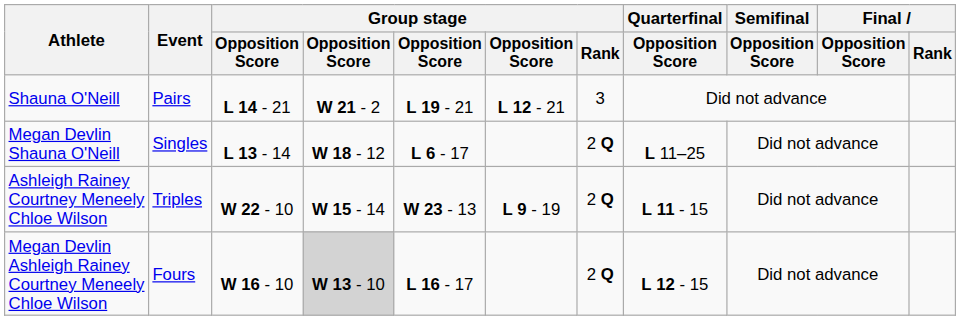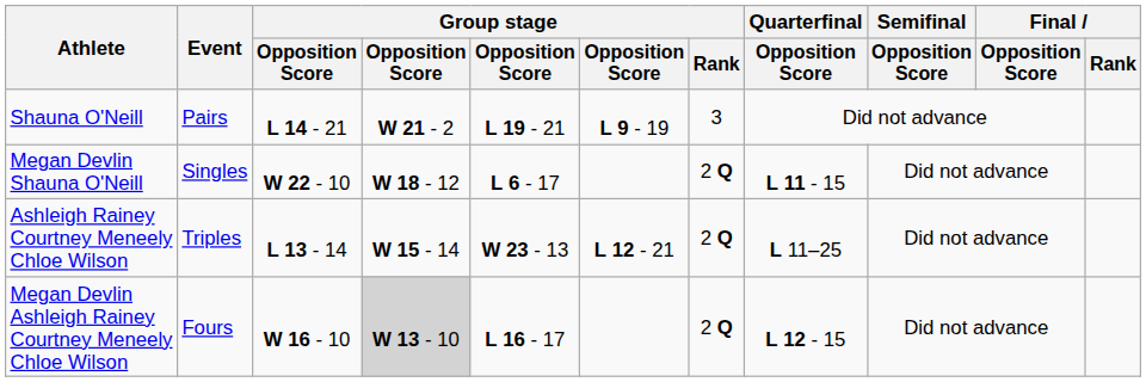 <table class="wikitable" style="font-size:88%; text-align:center">
 <tr>
 <th rowspan=2>Athlete</th>
 <th rowspan=2>Event</th>
 <th colspan=5>Group stage</th>
 <th>Quarterfinal</th>
 <th>Semifinal</th>
 <th colspan=2>Final / </th>
 </tr>
 <tr style="font-size:95%">
 <th>Opposition<br>Score</th>
 <th>Opposition<br>Score</th>
 <th>Opposition<br>Score</th>
 <th>Opposition<br>Score</th>
 <th>Rank</th>
 <th>Opposition<br>Score</th>
 <th>Opposition<br>Score</th>
 <th>Opposition<br>Score</th>
 <th>Rank</th>
 </tr>
 <tr>
 <td align=left><a href='#'>Shauna O'Neill</a></td>
 <td align=left><a href='#'>Pairs</a></td>
 <td><br><strong>L</strong> <strong>14</strong> - 21</td>
 <td><br><strong>W</strong> <strong>21</strong> - 2</td>
 <td><br><strong>L</strong> <strong>19</strong> - 21</td>
-<td><br><strong>L</strong> <strong>12</strong> - 21</td>
+<td><br><strong>L</strong> <strong>9</strong> - 19</td>
 <td>3</td>
 <td colspan="3">Did not advance</td>
 <td></td>
 </tr>
 <tr>
 <td align=left><a href='#'>Megan Devlin</a><br><a href='#'>Shauna O'Neill</a></td>
 <td align=left><a href='#'>Singles</a></td>
-<td><br><strong>L</strong> <strong>13</strong> - 14</td>
+<td><br><strong>W</strong> <strong>22</strong> - 10</td>
 <td><br><strong>W</strong> <strong>18</strong> - 12</td>
 <td><br><strong>L</strong> <strong>6</strong> - 17</td>
 <td></td>
 <td>2 <strong>Q</strong></td>
-<td><br><strong>L</strong> 11–25</td>
+<td><br><strong>L</strong> <strong>11</strong> - 15</td>
 <td colspan="2">Did not advance</td>
 <td></td>
 </tr>
 <tr>
 <td align=left><a href='#'>Ashleigh Rainey</a><br><a href='#'>Courtney Meneely</a><br><a href='#'>Chloe Wilson</a></td>
 <td align=left><a href='#'>Triples</a></td>
-<td><br><strong>W</strong> <strong>22</strong> - 10</td>
+<td><br><strong>L</strong> <strong>13</strong> - 14</td>
 <td><br><strong>W</strong> <strong>15</strong> - 14</td>
 <td><br><strong>W</strong> <strong>23</strong> - 13</td>
-<td><br><strong>L</strong> <strong>9</strong> - 19</td>
+<td><br><strong>L</strong> <strong>12</strong> - 21</td>
 <td>2 <strong>Q</strong></td>
-<td><br><strong>L</strong> <strong>11</strong> - 15</td>
+<td><br><strong>L</strong> 11–25</td>
 <td colspan="2">Did not advance</td>
 <td></td>
 </tr>
 <tr>
 <td align=left><a href='#'>Megan Devlin</a><br><a href='#'>Ashleigh Rainey</a><br><a href='#'>Courtney Meneely</a><br><a href='#'>Chloe Wilson</a></td>
 <td align=left><a href='#'>Fours</a></td>
 <td><br><strong>W</strong> <strong>16</strong> - 10</td>
 <td style="background: lightgrey;"><br><strong>W</strong> <strong>13</strong> - 10</td>
 <td><br><strong>L</strong> <strong>16</strong> - 17</td>
 <td></td>
 <td>2 <strong>Q</strong></td>
 <td><br><strong>L</strong> <strong>12</strong> - 15</td>
 <td colspan="2">Did not advance</td>
 <td></td>
 </tr>
 </table>
